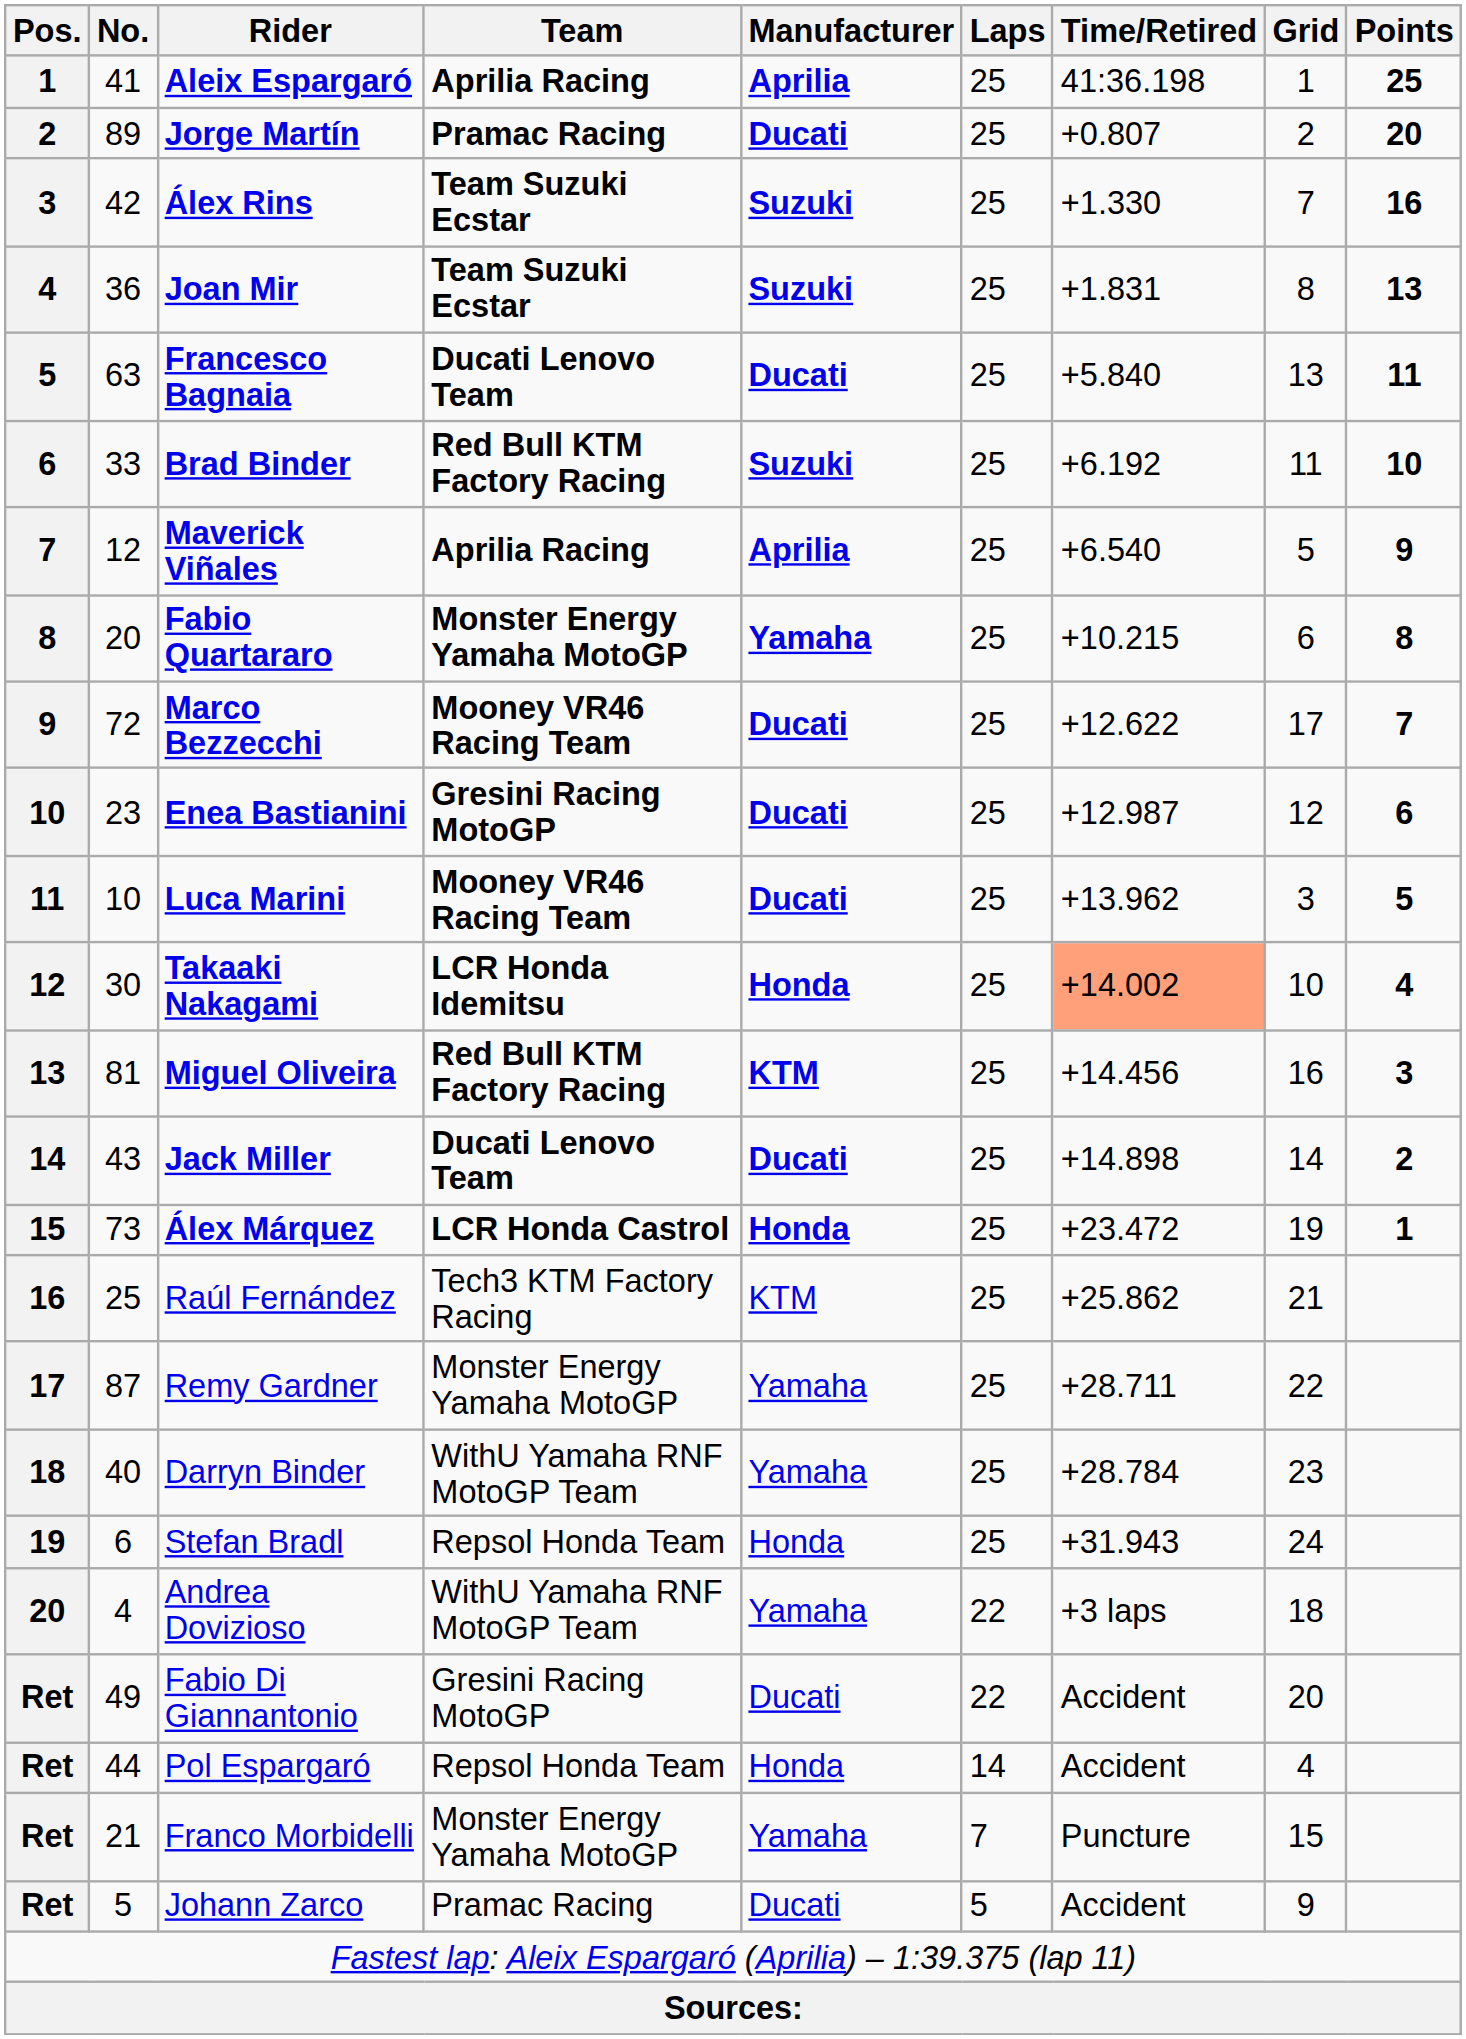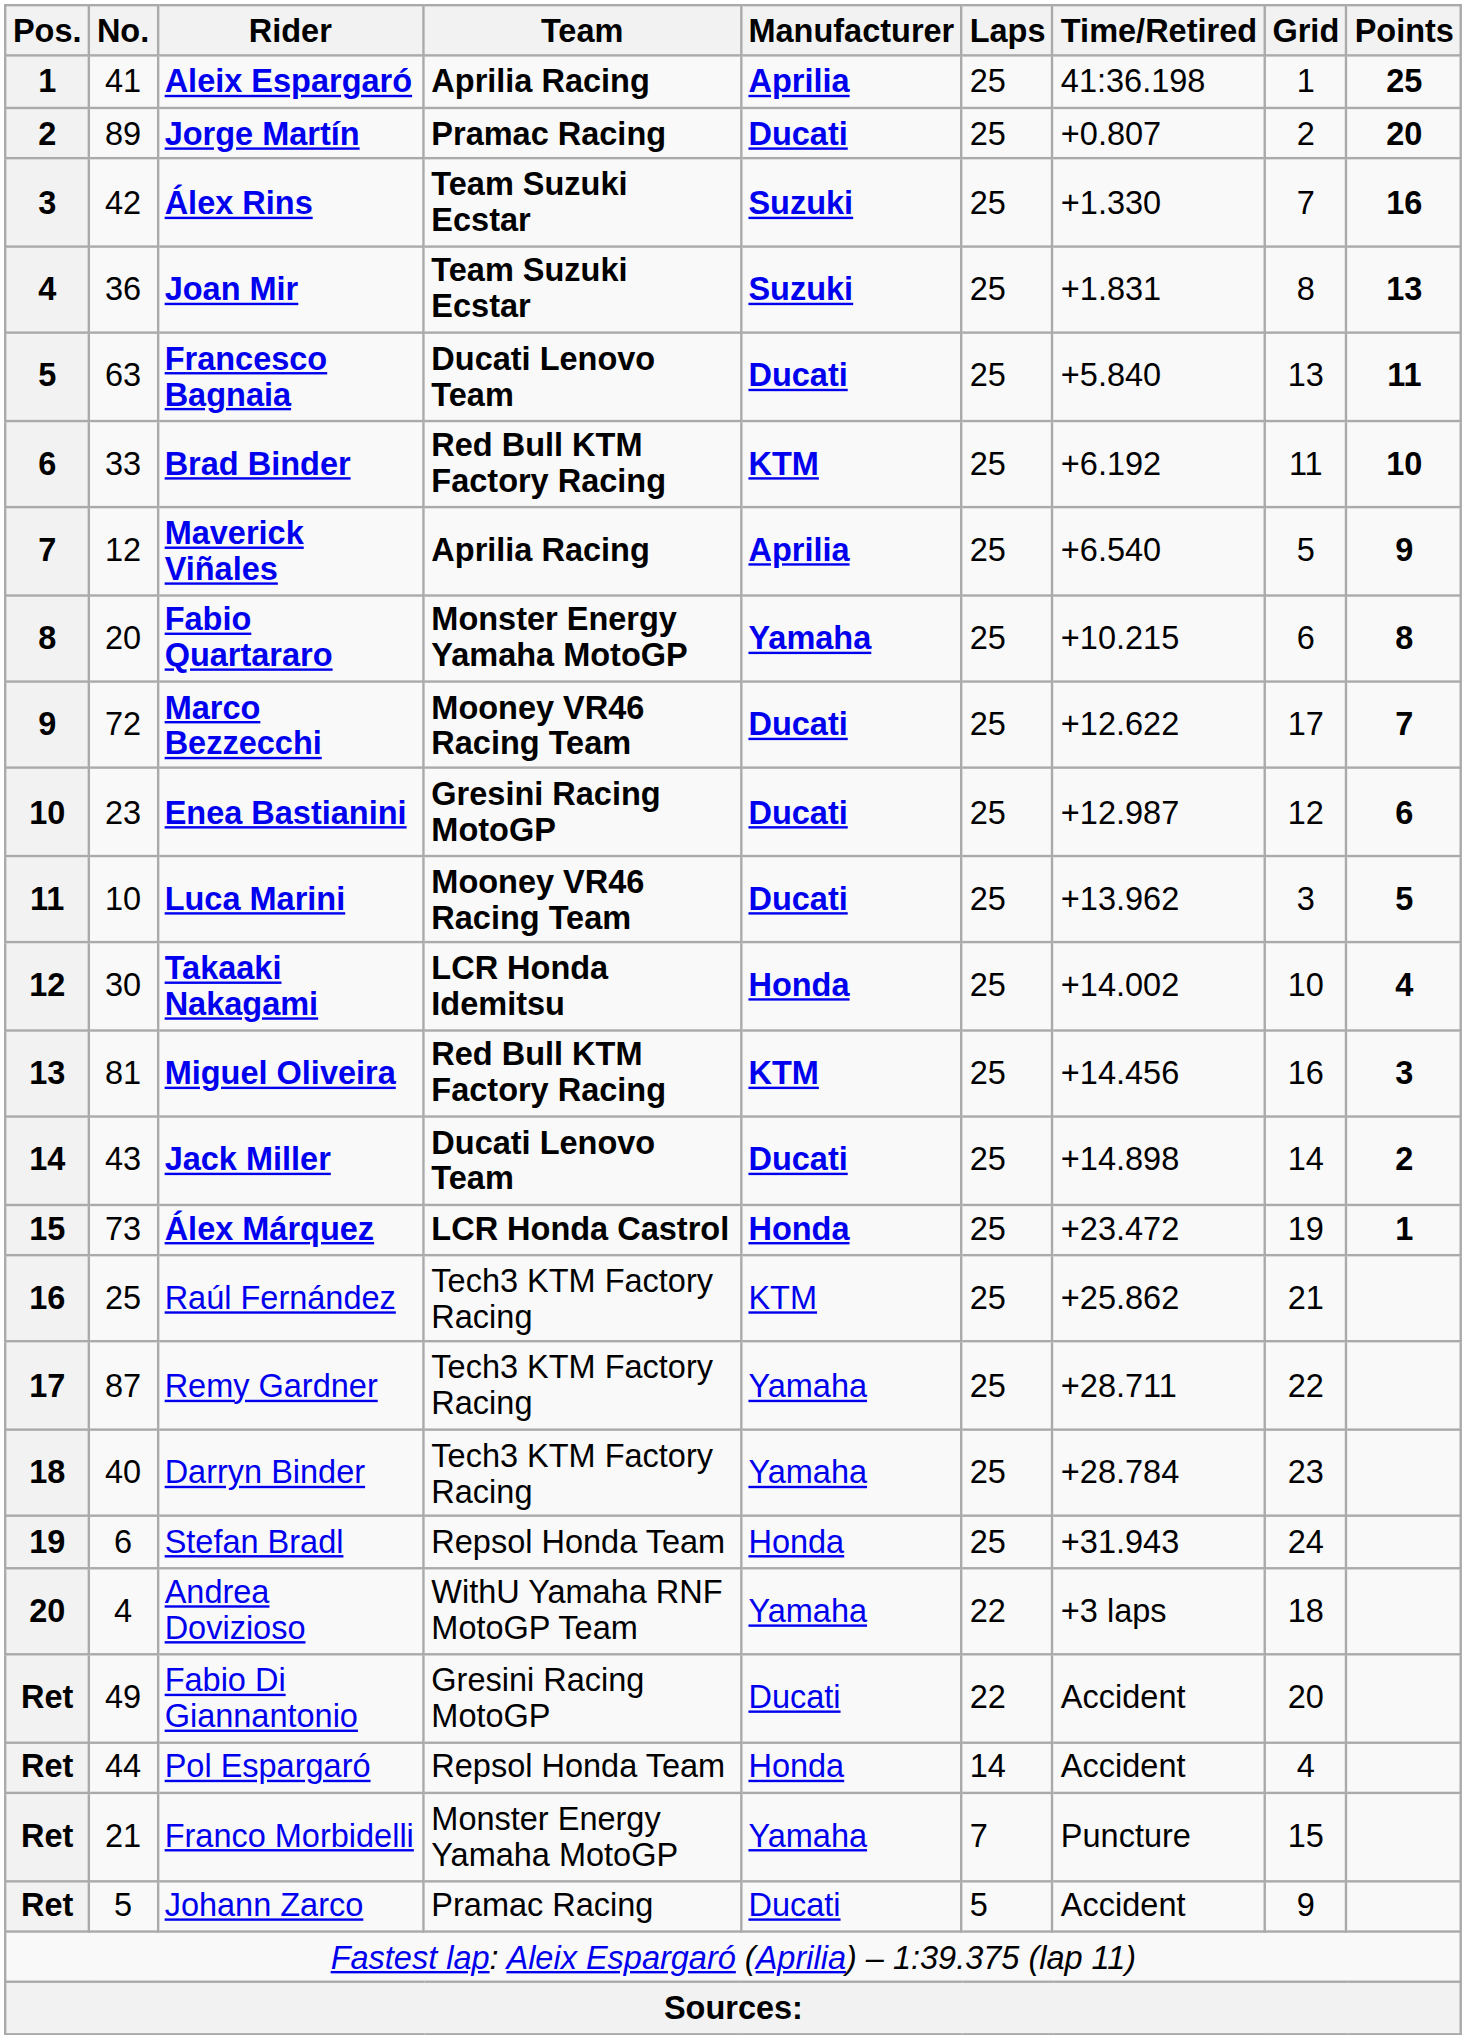 <table class="wikitable" style="font-size: 85%;">
 <tr>
 <th>Pos.</th>
 <th>No.</th>
 <th>Rider</th>
 <th>Team</th>
 <th>Manufacturer</th>
 <th>Laps</th>
 <th>Time/Retired</th>
 <th>Grid</th>
 <th>Points</th>
 </tr>
 <tr>
 <th scope="row">1</th>
 <td align="center">41</td>
 <td> <strong><a href='#'>Aleix Espargaró</a></strong></td>
 <td><strong>Aprilia Racing</strong></td>
 <td><strong><a href='#'>Aprilia</a></strong></td>
 <td>25</td>
 <td>41:36.198</td>
 <td align="center">1</td>
 <td align="center"><strong>25</strong></td>
 </tr>
 <tr>
 <th scope="row">2</th>
 <td align="center">89</td>
 <td> <strong><a href='#'>Jorge Martín</a></strong></td>
 <td><strong>Pramac Racing</strong></td>
 <td><strong><a href='#'>Ducati</a></strong></td>
 <td>25</td>
 <td>+0.807</td>
 <td align="center">2</td>
 <td align="center"><strong>20</strong></td>
 </tr>
 <tr>
 <th scope="row">3</th>
 <td align="center">42</td>
 <td> <strong><a href='#'>Álex Rins</a></strong></td>
 <td><strong>Team Suzuki Ecstar</strong></td>
 <td><strong><a href='#'>Suzuki</a></strong></td>
 <td>25</td>
 <td>+1.330</td>
 <td align="center">7</td>
 <td align="center"><strong>16</strong></td>
 </tr>
 <tr>
 <th scope="row">4</th>
 <td align="center">36</td>
 <td> <strong><a href='#'>Joan Mir</a></strong></td>
 <td><strong>Team Suzuki Ecstar</strong></td>
 <td><strong><a href='#'>Suzuki</a></strong></td>
 <td>25</td>
 <td>+1.831</td>
 <td align="center">8</td>
 <td align="center"><strong>13</strong></td>
 </tr>
 <tr>
 <th scope="row">5</th>
 <td align="center">63</td>
 <td> <strong><a href='#'>Francesco Bagnaia</a></strong></td>
 <td><strong>Ducati Lenovo Team</strong></td>
 <td><strong><a href='#'>Ducati</a></strong></td>
 <td>25</td>
 <td>+5.840</td>
 <td align="center">13</td>
 <td align="center"><strong>11</strong></td>
 </tr>
 <tr>
 <th scope="row">6</th>
 <td align="center">33</td>
 <td> <strong><a href='#'>Brad Binder</a></strong></td>
 <td><strong>Red Bull KTM Factory Racing</strong></td>
-<td><strong><a href='#'>Suzuki</a></strong></td>
+<td><strong><a href='#'>KTM</a></strong></td>
 <td>25</td>
 <td>+6.192</td>
 <td align="center">11</td>
 <td align="center"><strong>10</strong></td>
 </tr>
 <tr>
 <th scope="row">7</th>
 <td align="center">12</td>
 <td> <strong><a href='#'>Maverick Viñales</a></strong></td>
 <td><strong>Aprilia Racing</strong></td>
 <td><strong><a href='#'>Aprilia</a></strong></td>
 <td>25</td>
 <td>+6.540</td>
 <td align="center">5</td>
 <td align="center"><strong>9</strong></td>
 </tr>
 <tr>
 <th scope="row">8</th>
 <td align="center">20</td>
 <td> <strong><a href='#'>Fabio Quartararo</a></strong></td>
 <td><strong>Monster Energy Yamaha MotoGP</strong></td>
 <td><strong><a href='#'>Yamaha</a></strong></td>
 <td>25</td>
 <td>+10.215</td>
 <td align="center">6</td>
 <td align="center"><strong>8</strong></td>
 </tr>
 <tr>
 <th scope="row">9</th>
 <td align="center">72</td>
 <td> <strong><a href='#'>Marco Bezzecchi</a></strong></td>
 <td><strong>Mooney VR46 Racing Team</strong></td>
 <td><strong><a href='#'>Ducati</a></strong></td>
 <td>25</td>
 <td>+12.622</td>
 <td align="center">17</td>
 <td align="center"><strong>7</strong></td>
 </tr>
 <tr>
 <th scope="row">10</th>
 <td align="center">23</td>
 <td> <strong><a href='#'>Enea Bastianini</a></strong></td>
 <td><strong>Gresini Racing MotoGP</strong></td>
 <td><strong><a href='#'>Ducati</a></strong></td>
 <td>25</td>
 <td>+12.987</td>
 <td align="center">12</td>
 <td align="center"><strong>6</strong></td>
 </tr>
 <tr>
 <th scope="row">11</th>
 <td align="center">10</td>
 <td> <strong><a href='#'>Luca Marini</a></strong></td>
 <td><strong>Mooney VR46 Racing Team</strong></td>
 <td><strong><a href='#'>Ducati</a></strong></td>
 <td>25</td>
 <td>+13.962</td>
 <td align="center">3</td>
 <td align="center"><strong>5</strong></td>
 </tr>
 <tr>
 <th scope="row">12</th>
 <td align="center">30</td>
 <td> <strong><a href='#'>Takaaki Nakagami</a></strong></td>
 <td><strong>LCR Honda Idemitsu</strong></td>
 <td><strong><a href='#'>Honda</a></strong></td>
 <td>25</td>
-<td style="background: lightsalmon;">+14.002</td>
+<td>+14.002</td>
 <td align="center">10</td>
 <td align="center"><strong>4</strong></td>
 </tr>
 <tr>
 <th scope="row">13</th>
 <td align="center">81</td>
 <td> <strong><a href='#'>Miguel Oliveira</a></strong></td>
 <td><strong>Red Bull KTM Factory Racing</strong></td>
 <td><strong><a href='#'>KTM</a></strong></td>
 <td>25</td>
 <td>+14.456</td>
 <td align="center">16</td>
 <td align="center"><strong>3</strong></td>
 </tr>
 <tr>
 <th scope="row">14</th>
 <td align="center">43</td>
 <td> <strong><a href='#'>Jack Miller</a></strong></td>
 <td><strong>Ducati Lenovo Team</strong></td>
 <td><strong><a href='#'>Ducati</a></strong></td>
 <td>25</td>
 <td>+14.898</td>
 <td align="center">14</td>
 <td align="center"><strong>2</strong></td>
 </tr>
 <tr>
 <th scope="row">15</th>
 <td align="center">73</td>
 <td> <strong><a href='#'>Álex Márquez</a></strong></td>
 <td><strong>LCR Honda Castrol</strong></td>
 <td><strong><a href='#'>Honda</a></strong></td>
 <td>25</td>
 <td>+23.472</td>
 <td align="center">19</td>
 <td align="center"><strong>1</strong></td>
 </tr>
 <tr>
 <th scope="row">16</th>
 <td align="center">25</td>
 <td> <a href='#'>Raúl Fernández</a></td>
 <td>Tech3 KTM Factory Racing</td>
 <td><a href='#'>KTM</a></td>
 <td>25</td>
 <td>+25.862</td>
 <td align="center">21</td>
 <td></td>
 </tr>
 <tr>
 <th scope="row">17</th>
 <td align="center">87</td>
 <td> <a href='#'>Remy Gardner</a></td>
-<td>Monster Energy Yamaha MotoGP</td>
+<td>Tech3 KTM Factory Racing</td>
 <td><a href='#'>Yamaha</a></td>
 <td>25</td>
 <td>+28.711</td>
 <td align="center">22</td>
 <td></td>
 </tr>
 <tr>
 <th scope="row">18</th>
 <td align="center">40</td>
 <td> <a href='#'>Darryn Binder</a></td>
-<td>WithU Yamaha RNF MotoGP Team</td>
+<td>Tech3 KTM Factory Racing</td>
 <td><a href='#'>Yamaha</a></td>
 <td>25</td>
 <td>+28.784</td>
 <td align="center">23</td>
 <td></td>
 </tr>
 <tr>
 <th scope="row">19</th>
 <td align="center">6</td>
 <td> <a href='#'>Stefan Bradl</a></td>
 <td>Repsol Honda Team</td>
 <td><a href='#'>Honda</a></td>
 <td>25</td>
 <td>+31.943</td>
 <td align="center">24</td>
 <td></td>
 </tr>
 <tr>
 <th scope="row">20</th>
 <td align="center">4</td>
 <td> <a href='#'>Andrea Dovizioso</a></td>
 <td>WithU Yamaha RNF MotoGP Team</td>
 <td><a href='#'>Yamaha</a></td>
 <td>22</td>
 <td>+3 laps</td>
 <td align="center">18</td>
 <td></td>
 </tr>
 <tr>
 <th scope="row">Ret</th>
 <td align="center">49</td>
 <td> <a href='#'>Fabio Di Giannantonio</a></td>
 <td>Gresini Racing MotoGP</td>
 <td><a href='#'>Ducati</a></td>
 <td>22</td>
 <td>Accident</td>
 <td align="center">20</td>
 <td></td>
 </tr>
 <tr>
 <th scope="row">Ret</th>
 <td align="center">44</td>
 <td> <a href='#'>Pol Espargaró</a></td>
 <td>Repsol Honda Team</td>
 <td><a href='#'>Honda</a></td>
 <td>14</td>
 <td>Accident</td>
 <td align="center">4</td>
 <td></td>
 </tr>
 <tr>
 <th scope="row">Ret</th>
 <td align="center">21</td>
 <td> <a href='#'>Franco Morbidelli</a></td>
 <td>Monster Energy Yamaha MotoGP</td>
 <td><a href='#'>Yamaha</a></td>
 <td>7</td>
 <td>Puncture</td>
 <td align="center">15</td>
 <td></td>
 </tr>
 <tr>
 <th scope="row">Ret</th>
 <td align="center">5</td>
 <td> <a href='#'>Johann Zarco</a></td>
 <td>Pramac Racing</td>
 <td><a href='#'>Ducati</a></td>
 <td>5</td>
 <td>Accident</td>
 <td align="center">9</td>
 <td></td>
 </tr>
 <tr class="sortbottom">
 <td colspan="9" style="text-align:center"><em><a href='#'>Fastest lap</a>:  <a href='#'>Aleix Espargaró</a> (<a href='#'>Aprilia</a>) – 1:39.375 (lap 11)</em></td>
 </tr>
 <tr>
 <th colspan=9>Sources:</th>
 </tr>
 </table>
